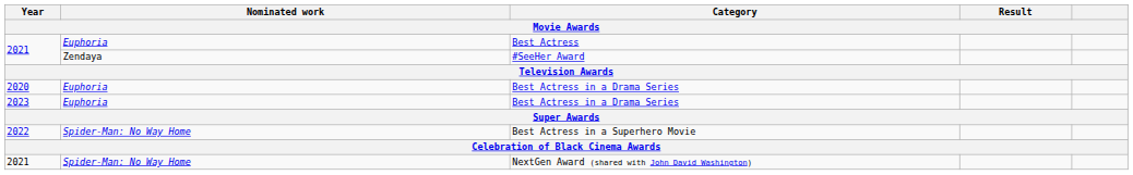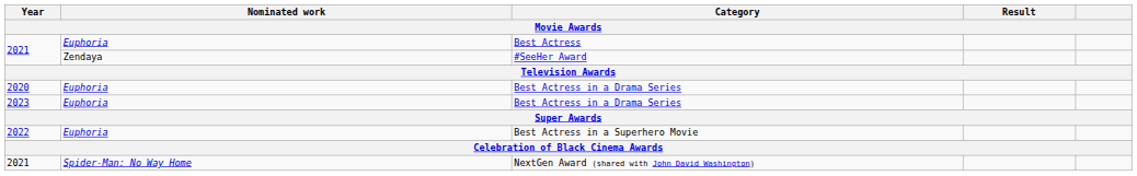 <table class="wikitable plainrowheaders" style="width:100%;">
 <tr>
 <th scope="col" style="width:5%;">Year</th>
 <th scope="col" style="width:40%;">Nominated work</th>
 <th scope="col" style="width:40%;">Category</th>
 <th scope="col" style="width:10%;">Result</th>
 <th scope="col" style="width:5%;"></th>
 </tr>
 <tr>
 <th colspan="5"><a href='#'>Movie Awards</a></th>
 </tr>
 <tr>
 <td rowspan="2"><a href='#'>2021</a></td>
 <td><em><a href='#'>Euphoria</a></em></td>
 <td><a href='#'>Best Actress</a></td>
 <td></td>
 <td style="text-align:center;"></td>
 </tr>
 <tr>
 <td>Zendaya</td>
 <td><a href='#'>#SeeHer Award</a></td>
 <td></td>
 <td style="text-align:center;"></td>
 </tr>
 <tr>
 <th colspan="5"><a href='#'>Television Awards</a></th>
 </tr>
 <tr>
 <td><a href='#'>2020</a></td>
 <td><em><a href='#'>Euphoria</a></em></td>
 <td><a href='#'>Best Actress in a Drama Series</a></td>
 <td></td>
 <td style="text-align:center;"></td>
 </tr>
 <tr>
 <td><a href='#'>2023</a></td>
 <td><em><a href='#'>Euphoria</a></em></td>
 <td><a href='#'>Best Actress in a Drama Series</a></td>
 <td></td>
 <td style="text-align:center;"></td>
 </tr>
 <tr>
 <th colspan="5"><a href='#'>Super Awards</a></th>
 </tr>
 <tr>
 <td><a href='#'>2022</a></td>
-<td><em><a href='#'>Spider-Man: No Way Home</a></em></td>
+<td><em><a href='#'>Euphoria</a></em></td>
 <td>Best Actress in a Superhero Movie</td>
 <td></td>
 <td style="text-align:center;"></td>
 </tr>
 <tr>
 <th colspan="5"><a href='#'>Celebration of Black Cinema Awards</a></th>
 </tr>
 <tr>
 <td>2021</td>
 <td><em><a href='#'>Spider-Man: No Way Home</a></em></td>
 <td>NextGen Award <small>(shared with <a href='#'>John David Washington</a>)</small></td>
 <td></td>
 <td style="text-align:center;"></td>
 </tr>
 </table>
